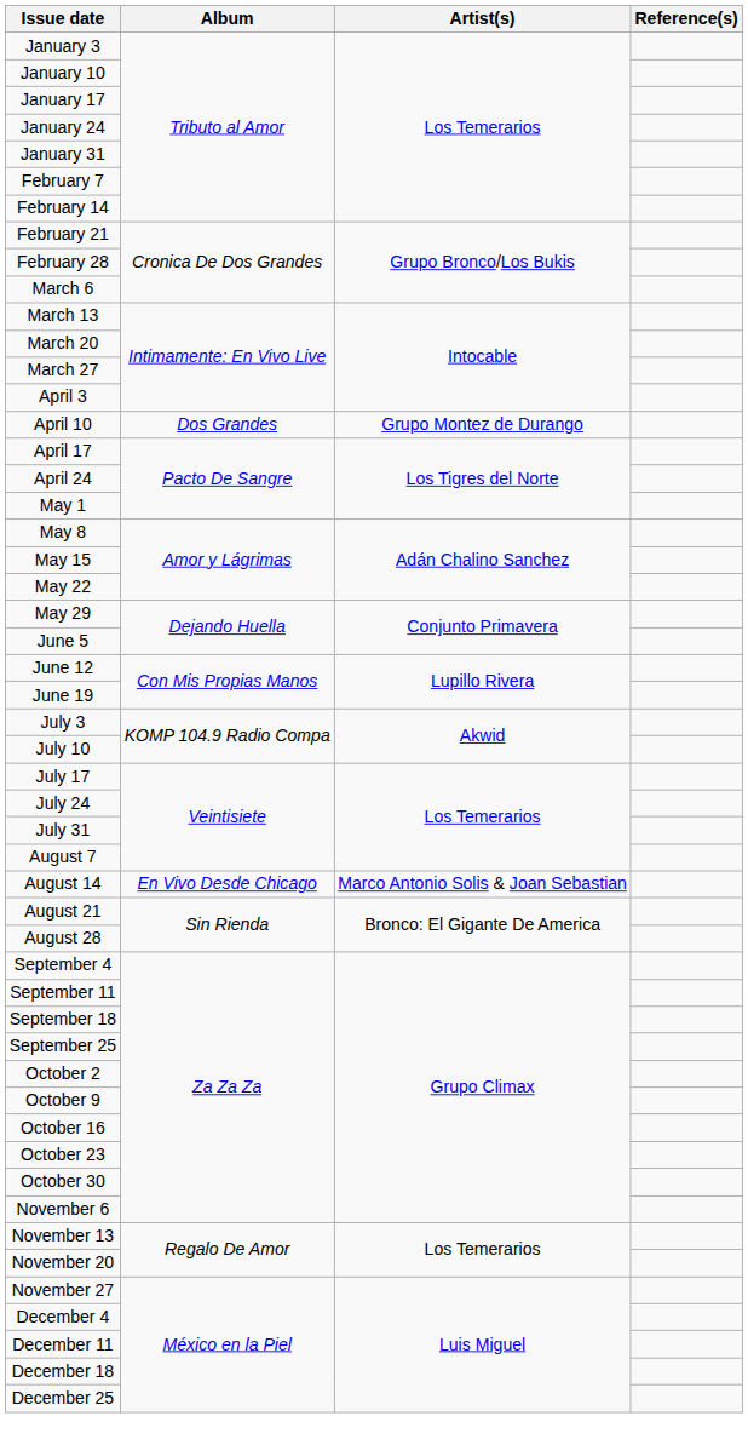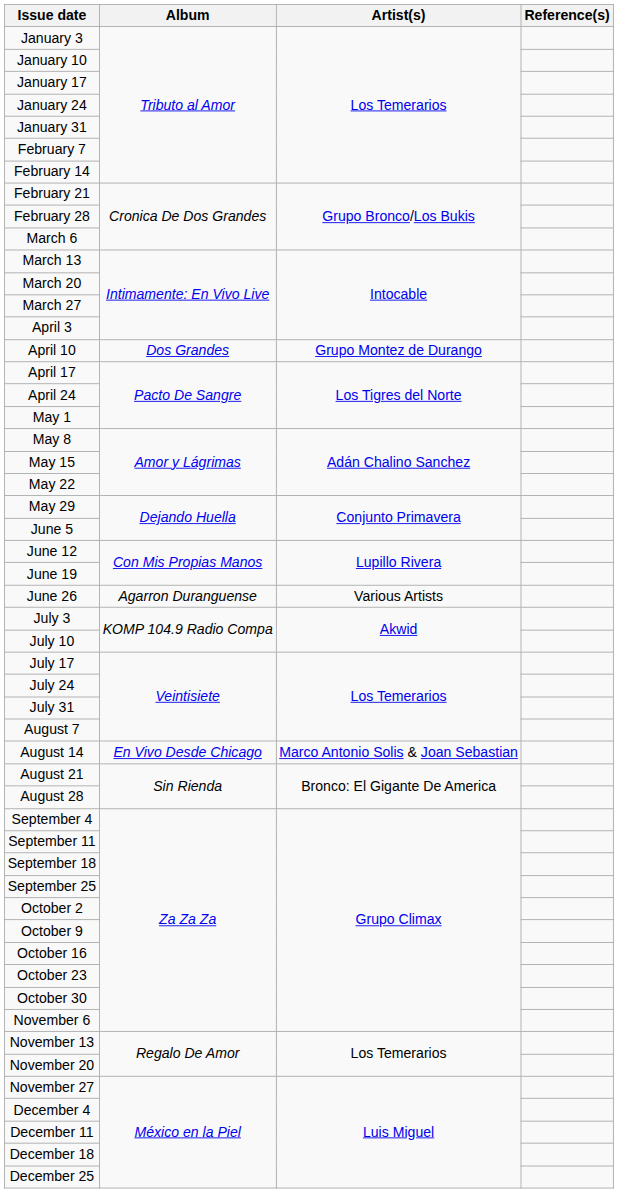 <table class="wikitable" style="text-align: center">
 <tr>
 <th>Issue date</th>
 <th>Album</th>
 <th>Artist(s)</th>
 <th class="unsortable">Reference(s)</th>
 </tr>
 <tr>
 <td>January 3</td>
 <td rowspan="7"><em><a href='#'>Tributo al Amor</a></em></td>
 <td rowspan="7"><a href='#'>Los Temerarios</a></td>
 <td></td>
 </tr>
 <tr>
 <td>January 10</td>
 <td></td>
 </tr>
 <tr>
 <td>January 17</td>
 <td></td>
 </tr>
 <tr>
 <td>January 24</td>
 <td></td>
 </tr>
 <tr>
 <td>January 31</td>
 <td></td>
 </tr>
 <tr>
 <td>February 7</td>
 <td></td>
 </tr>
 <tr>
 <td>February 14</td>
 <td></td>
 </tr>
 <tr>
 <td>February 21</td>
 <td rowspan="3"><em>Cronica De Dos Grandes</em></td>
 <td rowspan="3"><a href='#'>Grupo Bronco</a>/<a href='#'>Los Bukis</a></td>
 <td></td>
 </tr>
 <tr>
 <td>February 28</td>
 <td></td>
 </tr>
 <tr>
 <td>March 6</td>
 <td></td>
 </tr>
 <tr>
 <td>March 13</td>
 <td rowspan="4"><em><a href='#'>Intimamente: En Vivo Live</a></em></td>
 <td rowspan="4"><a href='#'>Intocable</a></td>
 <td></td>
 </tr>
 <tr>
 <td>March 20</td>
 <td></td>
 </tr>
 <tr>
 <td>March 27</td>
 <td></td>
 </tr>
 <tr>
 <td>April 3</td>
 <td></td>
 </tr>
 <tr>
 <td>April 10</td>
 <td><em><a href='#'>Dos Grandes</a></em></td>
 <td><a href='#'>Grupo Montez de Durango</a></td>
 <td></td>
 </tr>
 <tr>
 <td>April 17</td>
 <td rowspan="3"><em><a href='#'>Pacto De Sangre</a></em></td>
 <td rowspan="3"><a href='#'>Los Tigres del Norte</a></td>
 <td></td>
 </tr>
 <tr>
 <td>April 24</td>
 <td></td>
 </tr>
 <tr>
 <td>May 1</td>
 <td></td>
 </tr>
 <tr>
 <td>May 8</td>
 <td rowspan="3"><em><a href='#'>Amor y Lágrimas</a></em></td>
 <td rowspan="3"><a href='#'>Adán Chalino Sanchez</a></td>
 <td></td>
 </tr>
 <tr>
 <td>May 15</td>
 <td></td>
 </tr>
 <tr>
 <td>May 22</td>
 <td></td>
 </tr>
 <tr>
 <td>May 29</td>
 <td rowspan="2"><em><a href='#'>Dejando Huella</a></em></td>
 <td rowspan="2"><a href='#'>Conjunto Primavera</a></td>
 <td></td>
 </tr>
 <tr>
 <td>June 5</td>
 <td></td>
 </tr>
 <tr>
 <td>June 12</td>
 <td rowspan="2"><em><a href='#'>Con Mis Propias Manos</a></em></td>
 <td rowspan="2"><a href='#'>Lupillo Rivera</a></td>
 <td></td>
 </tr>
 <tr>
 <td>June 19</td>
 <td></td>
 </tr>
 <tr>
+<td>June 26</td>
+<td><em>Agarron Duranguense</em></td>
+<td>Various Artists</td>
+<td></td>
+</tr>
+<tr>
 <td>July 3</td>
 <td rowspan="2"><em>KOMP 104.9 Radio Compa</em></td>
 <td rowspan="2"><a href='#'>Akwid</a></td>
 <td></td>
 </tr>
 <tr>
 <td>July 10</td>
 <td></td>
 </tr>
 <tr>
 <td>July 17</td>
 <td rowspan="4"><em><a href='#'>Veintisiete</a></em></td>
 <td rowspan="4"><a href='#'>Los Temerarios</a></td>
 <td></td>
 </tr>
 <tr>
 <td>July 24</td>
 <td></td>
 </tr>
 <tr>
 <td>July 31</td>
 <td></td>
 </tr>
 <tr>
 <td>August 7</td>
 <td></td>
 </tr>
 <tr>
 <td>August 14</td>
 <td><em><a href='#'>En Vivo Desde Chicago</a></em></td>
 <td><a href='#'>Marco Antonio Solis</a> & <a href='#'>Joan Sebastian</a></td>
 <td></td>
 </tr>
 <tr>
 <td>August 21</td>
 <td rowspan="2"><em>Sin Rienda</em></td>
 <td rowspan="2">Bronco: El Gigante De America</td>
 <td></td>
 </tr>
 <tr>
 <td>August 28</td>
 <td></td>
 </tr>
 <tr>
 <td>September 4</td>
 <td rowspan="10"><em><a href='#'>Za Za Za</a></em></td>
 <td rowspan="10"><a href='#'>Grupo Climax</a></td>
 <td></td>
 </tr>
 <tr>
 <td>September 11</td>
 <td></td>
 </tr>
 <tr>
 <td>September 18</td>
 <td></td>
 </tr>
 <tr>
 <td>September 25</td>
 <td></td>
 </tr>
 <tr>
 <td>October 2</td>
 <td></td>
 </tr>
 <tr>
 <td>October 9</td>
 <td></td>
 </tr>
 <tr>
 <td>October 16</td>
 <td></td>
 </tr>
 <tr>
 <td>October 23</td>
 <td></td>
 </tr>
 <tr>
 <td>October 30</td>
 <td></td>
 </tr>
 <tr>
 <td>November 6</td>
 <td></td>
 </tr>
 <tr>
 <td>November 13</td>
 <td rowspan="2"><em>Regalo De Amor</em></td>
 <td rowspan="2">Los Temerarios</td>
 <td></td>
 </tr>
 <tr>
 <td>November 20</td>
 <td></td>
 </tr>
 <tr>
 <td>November 27</td>
 <td rowspan="5"><em><a href='#'>México en la Piel</a></em></td>
 <td rowspan="5"><a href='#'>Luis Miguel</a></td>
 <td></td>
 </tr>
 <tr>
 <td>December 4</td>
 <td></td>
 </tr>
 <tr>
 <td>December 11</td>
 <td></td>
 </tr>
 <tr>
 <td>December 18</td>
 <td></td>
 </tr>
 <tr>
 <td>December 25</td>
 <td></td>
 </tr>
 </table>
